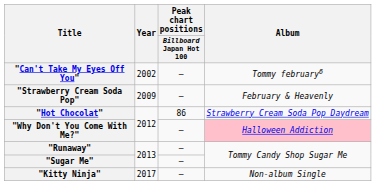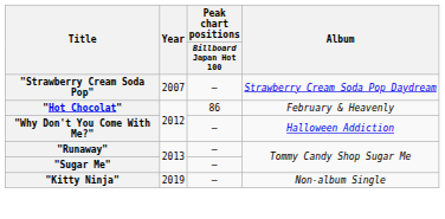 <table class="wikitable plainrowheaders" style="text-align:center;">
 <tr>
 <th scope="col" rowspan="2" style="width:16em;">Title</th>
 <th scope="col" rowspan="2">Year</th>
 <th scope="col" colspan="1">Peak chart positions</th>
 <th scope="col" rowspan="2">Album</th>
 </tr>
 <tr>
 <th style="width:3em;font-size:85%"><em>Billboard</em> Japan Hot 100<br></th>
 </tr>
 <tr>
-<th scope="row">"<a href='#'>Can't Take My Eyes Off You</a>"</th>
-<td rowspan="1">2002</td>
+<th scope="row">"Strawberry Cream Soda Pop"</th>
+<td rowspan="1">2007</td>
 <td>—</td>
-<td rowspan=1><em>Tommy february<sup>6</sup></em></td>
-</tr>
-<tr>
-<th scope="row">"Strawberry Cream Soda Pop"</th>
-<td rowspan="1">2009</td>
-<td>—</td>
-<td rowspan=1><em>February & Heavenly</em></td>
+<td rowspan=1><em><a href='#'>Strawberry Cream Soda Pop Daydream</a></em></td>
 </tr>
 <tr>
 <th scope="row">"<a href='#'>Hot Chocolat</a>"</th>
 <td rowspan="2">2012</td>
 <td>86</td>
-<td rowspan=1><em><a href='#'>Strawberry Cream Soda Pop Daydream</a></em></td>
+<td rowspan=1><em>February & Heavenly</em></td>
 </tr>
 <tr>
 <th scope="row">"Why Don't You Come With Me?"</th>
 <td>—</td>
-<td rowspan=1 style="background: pink;"><em><a href='#'>Halloween Addiction</a></em></td>
+<td rowspan=1><em><a href='#'>Halloween Addiction</a></em></td>
 </tr>
 <tr>
 <th scope="row">"Runaway"</th>
 <td rowspan="2">2013</td>
 <td>—</td>
 <td rowspan=2><em>Tommy Candy Shop Sugar Me</em></td>
 </tr>
 <tr>
 <th scope="row">"Sugar Me"</th>
 <td>—</td>
 </tr>
 <tr>
 <th scope="row">"Kitty Ninja"</th>
-<td rowspan="1">2017</td>
+<td rowspan="1">2019</td>
 <td>—</td>
 <td rowspan=1><em>Non-album Single</em></td>
 </tr>
 </table>
